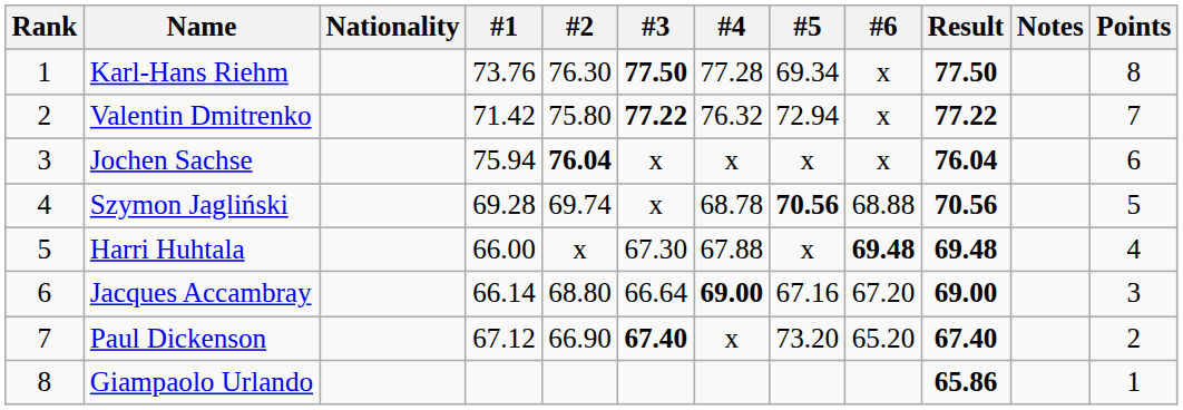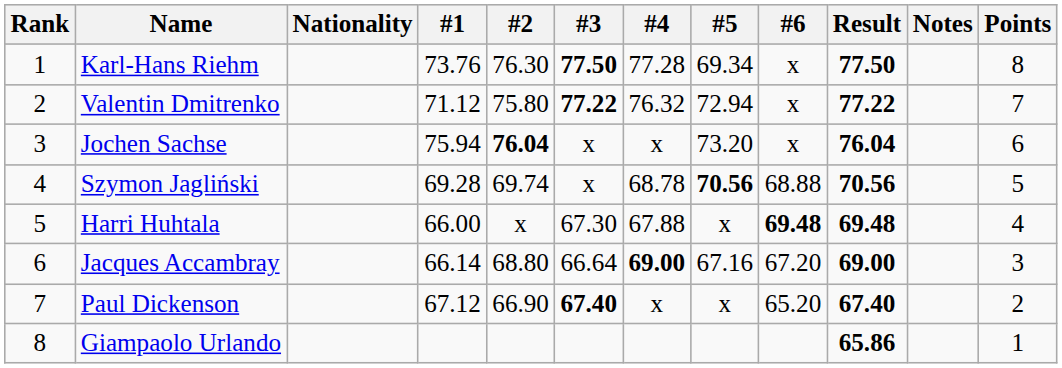 <table class="wikitable sortable" style="text-align:center">
 <tr>
 <th>Rank</th>
 <th>Name</th>
 <th>Nationality</th>
 <th>#1</th>
 <th>#2</th>
 <th>#3</th>
 <th>#4</th>
 <th>#5</th>
 <th>#6</th>
 <th>Result</th>
 <th>Notes</th>
 <th>Points</th>
 </tr>
 <tr>
 <td>1</td>
 <td align=left><a href='#'>Karl-Hans Riehm</a></td>
 <td align=left></td>
 <td>73.76</td>
 <td>76.30</td>
 <td><strong>77.50</strong></td>
 <td>77.28</td>
 <td>69.34</td>
 <td>x</td>
 <td><strong>77.50</strong></td>
 <td></td>
 <td>8</td>
 </tr>
 <tr>
 <td>2</td>
 <td align=left><a href='#'>Valentin Dmitrenko</a></td>
 <td align=left></td>
-<td>71.42</td>
+<td>71.12</td>
 <td>75.80</td>
 <td><strong>77.22</strong></td>
 <td>76.32</td>
 <td>72.94</td>
 <td>x</td>
 <td><strong>77.22</strong></td>
 <td></td>
 <td>7</td>
 </tr>
 <tr>
 <td>3</td>
 <td align=left><a href='#'>Jochen Sachse</a></td>
 <td align=left></td>
 <td>75.94</td>
 <td><strong>76.04</strong></td>
 <td>x</td>
 <td>x</td>
-<td>x</td>
+<td>73.20</td>
 <td>x</td>
 <td><strong>76.04</strong></td>
 <td></td>
 <td>6</td>
 </tr>
 <tr>
 <td>4</td>
 <td align=left><a href='#'>Szymon Jagliński</a></td>
 <td align=left></td>
 <td>69.28</td>
 <td>69.74</td>
 <td>x</td>
 <td>68.78</td>
 <td><strong>70.56</strong></td>
 <td>68.88</td>
 <td><strong>70.56</strong></td>
 <td></td>
 <td>5</td>
 </tr>
 <tr>
 <td>5</td>
 <td align=left><a href='#'>Harri Huhtala</a></td>
 <td align=left></td>
 <td>66.00</td>
 <td>x</td>
 <td>67.30</td>
 <td>67.88</td>
 <td>x</td>
 <td><strong>69.48</strong></td>
 <td><strong>69.48</strong></td>
 <td></td>
 <td>4</td>
 </tr>
 <tr>
 <td>6</td>
 <td align=left><a href='#'>Jacques Accambray</a></td>
 <td align=left></td>
 <td>66.14</td>
 <td>68.80</td>
 <td>66.64</td>
 <td><strong>69.00</strong></td>
 <td>67.16</td>
 <td>67.20</td>
 <td><strong>69.00</strong></td>
 <td></td>
 <td>3</td>
 </tr>
 <tr>
 <td>7</td>
 <td align=left><a href='#'>Paul Dickenson</a></td>
 <td align=left></td>
 <td>67.12</td>
 <td>66.90</td>
 <td><strong>67.40</strong></td>
 <td>x</td>
-<td>73.20</td>
+<td>x</td>
 <td>65.20</td>
 <td><strong>67.40</strong></td>
 <td></td>
 <td>2</td>
 </tr>
 <tr>
 <td>8</td>
 <td align=left><a href='#'>Giampaolo Urlando</a></td>
 <td align=left></td>
 <td></td>
 <td></td>
 <td></td>
 <td></td>
 <td></td>
 <td></td>
 <td><strong>65.86</strong></td>
 <td></td>
 <td>1</td>
 </tr>
 </table>
